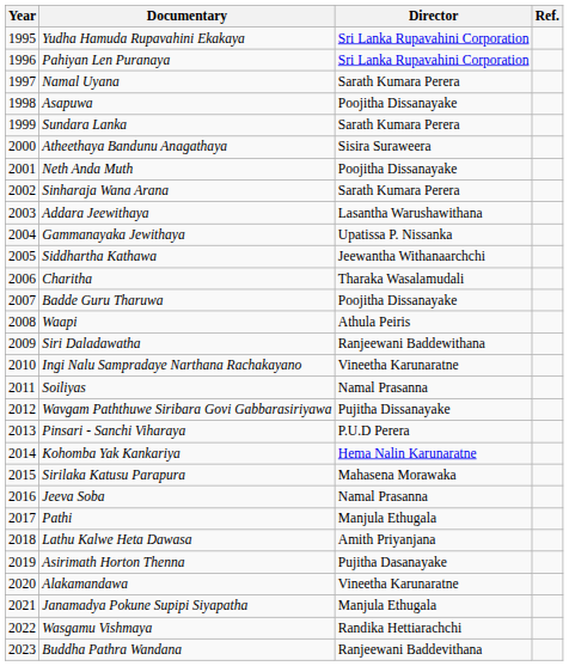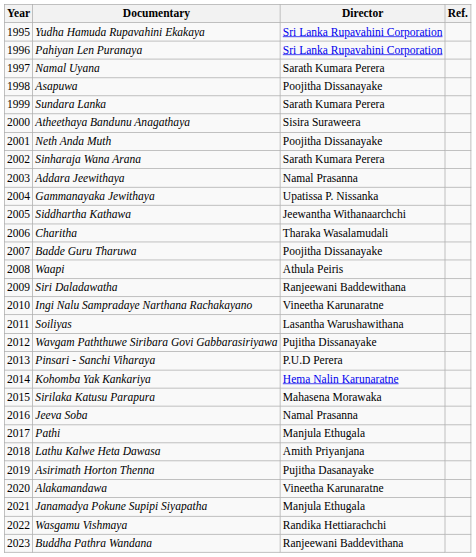 <table class="wikitable">
 <tr>
 <th>Year</th>
 <th>Documentary</th>
 <th>Director</th>
 <th>Ref.</th>
 </tr>
 <tr>
 <td>1995</td>
 <td><em>Yudha Hamuda Rupavahini Ekakaya</em></td>
 <td><a href='#'>Sri Lanka Rupavahini Corporation</a></td>
 <td></td>
 </tr>
 <tr>
 <td>1996</td>
 <td><em>Pahiyan Len Puranaya</em></td>
 <td><a href='#'>Sri Lanka Rupavahini Corporation</a></td>
 <td></td>
 </tr>
 <tr>
 <td>1997</td>
 <td><em>Namal Uyana</em></td>
 <td>Sarath Kumara Perera</td>
 <td></td>
 </tr>
 <tr>
 <td>1998</td>
 <td><em>Asapuwa</em></td>
 <td>Poojitha Dissanayake</td>
 <td></td>
 </tr>
 <tr>
 <td>1999</td>
 <td><em>Sundara Lanka</em></td>
 <td>Sarath Kumara Perera</td>
 <td></td>
 </tr>
 <tr>
 <td>2000</td>
 <td><em>Atheethaya Bandunu Anagathaya</em></td>
 <td>Sisira Suraweera</td>
 <td></td>
 </tr>
 <tr>
 <td>2001</td>
 <td><em>Neth Anda Muth</em></td>
 <td>Poojitha Dissanayake</td>
 <td></td>
 </tr>
 <tr>
 <td>2002</td>
 <td><em>Sinharaja Wana Arana</em></td>
 <td>Sarath Kumara Perera</td>
 <td></td>
 </tr>
 <tr>
 <td>2003</td>
 <td><em>Addara Jeewithaya</em></td>
-<td>Lasantha Warushawithana</td>
+<td>Namal Prasanna</td>
 <td></td>
 </tr>
 <tr>
 <td>2004</td>
 <td><em>Gammanayaka Jewithaya</em></td>
 <td>Upatissa P. Nissanka</td>
 <td></td>
 </tr>
 <tr>
 <td>2005</td>
 <td><em>Siddhartha Kathawa</em></td>
 <td>Jeewantha Withanaarchchi</td>
 <td></td>
 </tr>
 <tr>
 <td>2006</td>
 <td><em>Charitha</em></td>
 <td>Tharaka Wasalamudali</td>
 <td></td>
 </tr>
 <tr>
 <td>2007</td>
 <td><em>Badde Guru Tharuwa</em></td>
 <td>Poojitha Dissanayake</td>
 <td></td>
 </tr>
 <tr>
 <td>2008</td>
 <td><em>Waapi</em></td>
 <td>Athula Peiris</td>
 <td></td>
 </tr>
 <tr>
 <td>2009</td>
 <td><em>Siri Daladawatha</em></td>
 <td>Ranjeewani Baddewithana</td>
 <td></td>
 </tr>
 <tr>
 <td>2010</td>
 <td><em>Ingi Nalu Sampradaye Narthana Rachakayano</em></td>
 <td>Vineetha Karunaratne</td>
 <td></td>
 </tr>
 <tr>
 <td>2011</td>
 <td><em>Soiliyas</em></td>
-<td>Namal Prasanna</td>
+<td>Lasantha Warushawithana</td>
 <td></td>
 </tr>
 <tr>
 <td>2012</td>
 <td><em>Wavgam Paththuwe Siribara Govi Gabbarasiriyawa</em></td>
 <td>Pujitha Dissanayake</td>
 <td></td>
 </tr>
 <tr>
 <td>2013</td>
 <td><em>Pinsari - Sanchi Viharaya</em></td>
 <td>P.U.D Perera</td>
 <td></td>
 </tr>
 <tr>
 <td>2014</td>
 <td><em>Kohomba Yak Kankariya</em></td>
 <td><a href='#'>Hema Nalin Karunaratne</a></td>
 <td></td>
 </tr>
 <tr>
 <td>2015</td>
 <td><em>Sirilaka Katusu Parapura</em></td>
 <td>Mahasena Morawaka</td>
 <td></td>
 </tr>
 <tr>
 <td>2016</td>
 <td><em>Jeeva Soba</em></td>
 <td>Namal Prasanna</td>
 <td></td>
 </tr>
 <tr>
 <td>2017</td>
 <td><em>Pathi</em></td>
 <td>Manjula Ethugala</td>
 <td></td>
 </tr>
 <tr>
 <td>2018</td>
 <td><em>Lathu Kalwe Heta Dawasa</em></td>
 <td>Amith Priyanjana</td>
 <td></td>
 </tr>
 <tr>
 <td>2019</td>
 <td><em>Asirimath Horton Thenna</em></td>
 <td>Pujitha Dasanayake</td>
 <td></td>
 </tr>
 <tr>
 <td>2020</td>
 <td><em>Alakamandawa</em></td>
 <td>Vineetha Karunaratne</td>
 <td></td>
 </tr>
 <tr>
 <td>2021</td>
 <td><em>Janamadya Pokune Supipi Siyapatha</em></td>
 <td>Manjula Ethugala</td>
 <td></td>
 </tr>
 <tr>
 <td>2022</td>
 <td><em>Wasgamu Vishmaya</em></td>
 <td>Randika Hettiarachchi</td>
 <td></td>
 </tr>
 <tr>
 <td>2023</td>
 <td><em>Buddha Pathra Wandana</em></td>
 <td>Ranjeewani Baddevithana</td>
 <td></td>
 </tr>
 </table>
